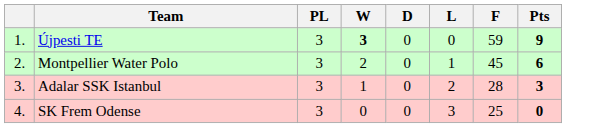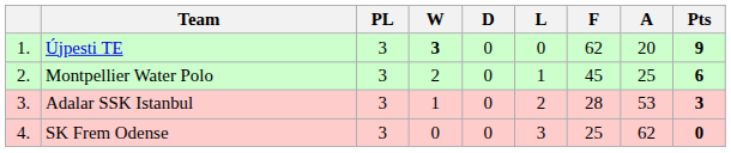 <table class="wikitable" style="text-align:center">
 <tr>
 <th width=25></th>
 <th width=275>Team</th>
 <th width=40>PL</th>
 <th width=40>W</th>
 <th width=40>D</th>
 <th width=40>L</th>
 <th width=40>F</th>
+<th width=40>A</th>
 <th width=40>Pts</th>
 </tr>
 <tr bgcolor=#ccffcc>
 <td>1.</td>
 <td align=left> <a href='#'>Újpesti TE</a></td>
 <td>3</td>
 <td><strong>3</strong></td>
 <td>0</td>
 <td>0</td>
-<td>59</td>
+<td>62</td>
+<td>20</td>
 <td><strong>9</strong></td>
 </tr>
 <tr bgcolor=#ccffcc>
 <td>2.</td>
 <td align=left> Montpellier Water Polo</td>
 <td>3</td>
 <td>2</td>
 <td>0</td>
 <td>1</td>
 <td>45</td>
+<td>25</td>
 <td><strong>6</strong></td>
 </tr>
 <tr style="background: #ffcccc;">
 <td>3.</td>
 <td align=left> Adalar SSK Istanbul</td>
 <td>3</td>
 <td>1</td>
 <td>0</td>
 <td>2</td>
 <td>28</td>
+<td>53</td>
 <td><strong>3</strong></td>
 </tr>
 <tr style="background: #ffcccc;">
 <td>4.</td>
 <td align=left> SK Frem Odense</td>
 <td>3</td>
 <td>0</td>
 <td>0</td>
 <td>3</td>
 <td>25</td>
+<td>62</td>
 <td><strong>0</strong></td>
 </tr>
 </table>
